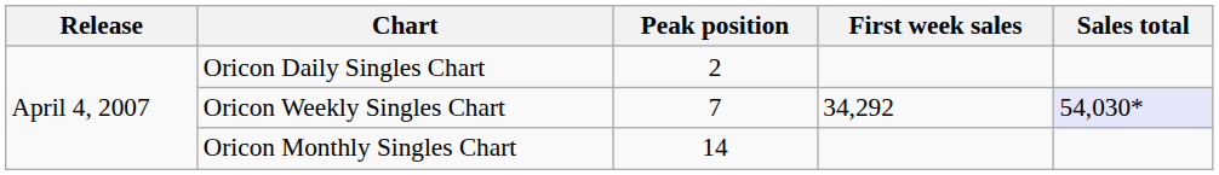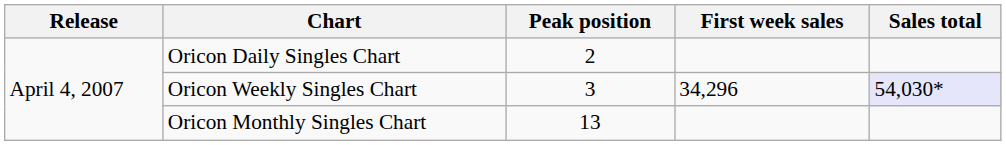 <table class="wikitable" width="750px">
 <tr>
 <th>Release</th>
 <th>Chart</th>
 <th>Peak position</th>
 <th>First week sales</th>
 <th>Sales total</th>
 </tr>
 <tr>
 <td rowspan="3">April 4, 2007</td>
 <td>Oricon Daily Singles Chart</td>
 <td align="center">2</td>
 <td></td>
 <td></td>
 </tr>
 <tr>
 <td>Oricon Weekly Singles Chart</td>
-<td align="center">7</td>
-<td>34,292</td>
+<td align="center">3</td>
+<td>34,296</td>
 <td style="background: lavender;">54,030*</td>
 </tr>
 <tr>
 <td>Oricon Monthly Singles Chart</td>
-<td align="center">14</td>
+<td align="center">13</td>
 <td></td>
 <td></td>
 </tr>
 </table>
